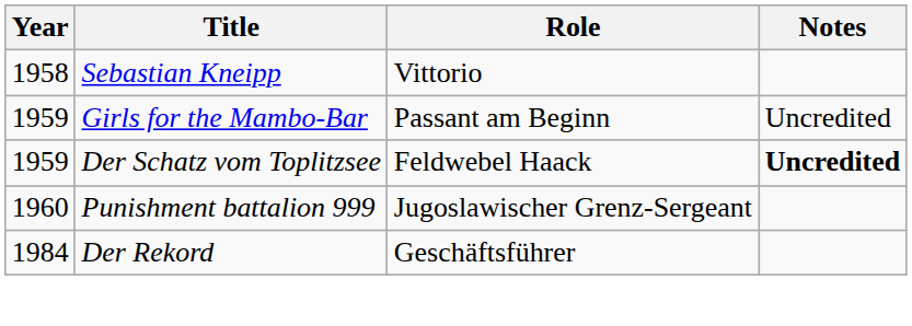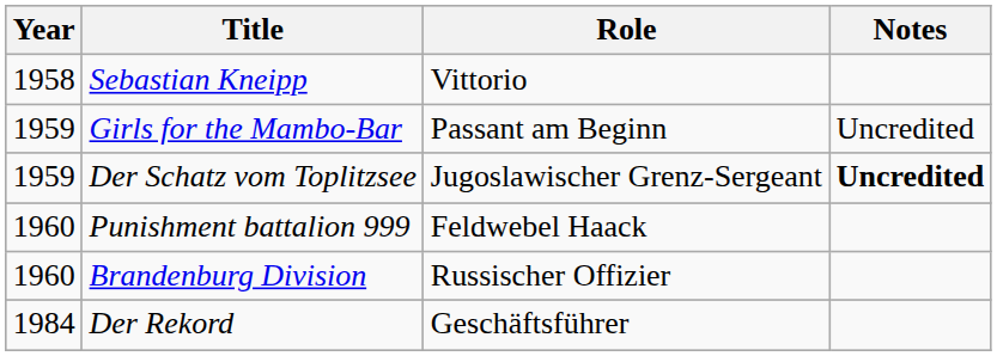 <table class="wikitable">
 <tr>
 <th>Year</th>
 <th>Title</th>
 <th>Role</th>
 <th>Notes</th>
 </tr>
 <tr>
 <td>1958</td>
 <td><em><a href='#'>Sebastian Kneipp</a></em></td>
 <td>Vittorio</td>
 <td></td>
 </tr>
 <tr>
 <td>1959</td>
 <td><em><a href='#'>Girls for the Mambo-Bar</a></em></td>
 <td>Passant am Beginn</td>
 <td>Uncredited</td>
 </tr>
 <tr>
 <td>1959</td>
 <td><em>Der Schatz vom Toplitzsee</em></td>
-<td>Feldwebel Haack</td>
+<td>Jugoslawischer Grenz-Sergeant</td>
 <td><strong>Uncredited</strong></td>
 </tr>
 <tr>
 <td>1960</td>
 <td><em>Punishment battalion 999</em></td>
-<td>Jugoslawischer Grenz-Sergeant</td>
+<td>Feldwebel Haack</td>
+<td></td>
+</tr>
+<tr>
+<td>1960</td>
+<td><em><a href='#'>Brandenburg Division</a></em></td>
+<td>Russischer Offizier</td>
 <td></td>
 </tr>
 <tr>
 <td>1984</td>
 <td><em>Der Rekord</em></td>
 <td>Geschäftsführer</td>
 <td></td>
 </tr>
 </table>
